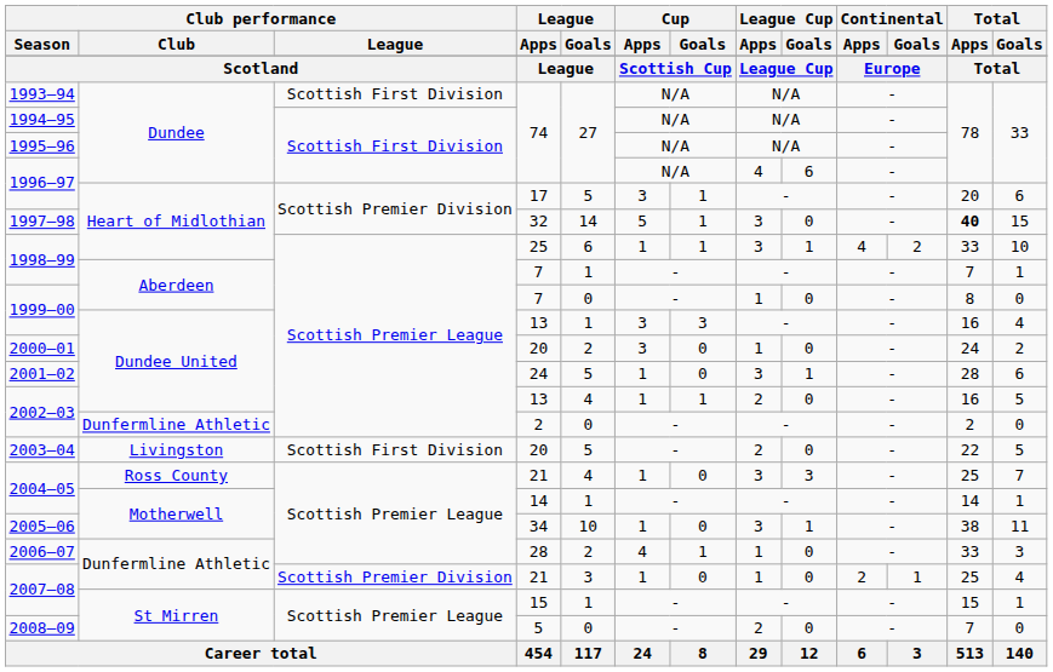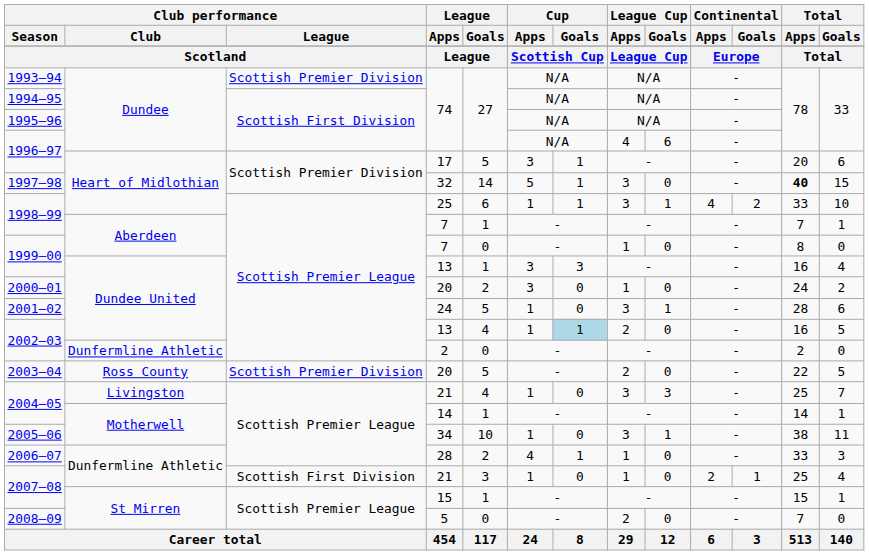 <table class="wikitable" style="text-align:center">
 <tr>
 <th colspan=3>Club performance</th>
 <th colspan=2>League</th>
 <th colspan=2>Cup</th>
 <th colspan=2>League Cup</th>
 <th colspan=2>Continental</th>
 <th colspan=2>Total</th>
 </tr>
 <tr>
 <th>Season</th>
 <th>Club</th>
 <th>League</th>
 <th>Apps</th>
 <th>Goals</th>
 <th>Apps</th>
 <th>Goals</th>
 <th>Apps</th>
 <th>Goals</th>
 <th>Apps</th>
 <th>Goals</th>
 <th>Apps</th>
 <th>Goals</th>
 </tr>
 <tr>
 </tr>
 <tr>
 <th colspan=3>Scotland</th>
 <th colspan=2>League</th>
 <th colspan=2><a href='#'>Scottish Cup</a></th>
 <th colspan=2><a href='#'>League Cup</a></th>
 <th colspan=2><a href='#'>Europe</a></th>
 <th colspan=2>Total</th>
 </tr>
 <tr>
 <td><a href='#'>1993–94</a></td>
 <td rowspan="4"><a href='#'>Dundee</a></td>
-<td>Scottish First Division</td>
+<td><a href='#'>Scottish Premier Division</a></td>
 <td rowspan="4">74</td>
 <td rowspan="4">27</td>
 <td colspan="2">N/A</td>
 <td colspan="2">N/A</td>
 <td colspan="2">-</td>
 <td rowspan="4">78</td>
 <td rowspan="4">33</td>
 </tr>
 <tr>
 <td><a href='#'>1994–95</a></td>
 <td rowspan="3"><a href='#'>Scottish First Division</a></td>
 <td colspan="2">N/A</td>
 <td colspan="2">N/A</td>
 <td colspan="2">-</td>
 </tr>
 <tr>
 <td><a href='#'>1995–96</a></td>
 <td colspan="2">N/A</td>
 <td colspan="2">N/A</td>
 <td colspan="2">-</td>
 </tr>
 <tr>
 <td rowspan="2"><a href='#'>1996–97</a></td>
 <td colspan="2">N/A</td>
 <td>4</td>
 <td>6</td>
 <td colspan="2">-</td>
 </tr>
 <tr>
 <td rowspan="3"><a href='#'>Heart of Midlothian</a></td>
 <td rowspan="2">Scottish Premier Division</td>
 <td>17</td>
 <td>5</td>
 <td>3</td>
 <td>1</td>
 <td colspan="2">-</td>
 <td colspan="2">-</td>
 <td>20</td>
 <td>6</td>
 </tr>
 <tr>
 <td><a href='#'>1997–98</a></td>
 <td>32</td>
 <td>14</td>
 <td>5</td>
 <td>1</td>
 <td>3</td>
 <td>0</td>
 <td colspan="2">-</td>
 <td><strong>40</strong></td>
 <td>15</td>
 </tr>
 <tr>
 <td rowspan="2"><a href='#'>1998–99</a></td>
 <td rowspan="8"><a href='#'>Scottish Premier League</a></td>
 <td>25</td>
 <td>6</td>
 <td>1</td>
 <td>1</td>
 <td>3</td>
 <td>1</td>
 <td>4</td>
 <td>2</td>
 <td>33</td>
 <td>10</td>
 </tr>
 <tr>
 <td rowspan="2"><a href='#'>Aberdeen</a></td>
 <td>7</td>
 <td>1</td>
 <td colspan="2">-</td>
 <td colspan="2">-</td>
 <td colspan="2">-</td>
 <td>7</td>
 <td>1</td>
 </tr>
 <tr>
 <td rowspan="2"><a href='#'>1999–00</a></td>
 <td>7</td>
 <td>0</td>
 <td colspan="2">-</td>
 <td>1</td>
 <td>0</td>
 <td colspan="2">-</td>
 <td>8</td>
 <td>0</td>
 </tr>
 <tr>
 <td rowspan="4"><a href='#'>Dundee United</a></td>
 <td>13</td>
 <td>1</td>
 <td>3</td>
 <td>3</td>
 <td colspan="2">-</td>
 <td colspan="2">-</td>
 <td>16</td>
 <td>4</td>
 </tr>
 <tr>
 <td><a href='#'>2000–01</a></td>
 <td>20</td>
 <td>2</td>
 <td>3</td>
 <td>0</td>
 <td>1</td>
 <td>0</td>
 <td colspan="2">-</td>
 <td>24</td>
 <td>2</td>
 </tr>
 <tr>
 <td><a href='#'>2001–02</a></td>
 <td>24</td>
 <td>5</td>
 <td>1</td>
 <td>0</td>
 <td>3</td>
 <td>1</td>
 <td colspan="2">-</td>
 <td>28</td>
 <td>6</td>
 </tr>
 <tr>
 <td rowspan="2"><a href='#'>2002–03</a></td>
 <td>13</td>
 <td>4</td>
 <td>1</td>
-<td>1</td>
+<td style="background: lightblue;">1</td>
 <td>2</td>
 <td>0</td>
 <td colspan="2">-</td>
 <td>16</td>
 <td>5</td>
 </tr>
 <tr>
 <td><a href='#'>Dunfermline Athletic</a></td>
 <td>2</td>
 <td>0</td>
 <td colspan="2">-</td>
 <td colspan="2">-</td>
 <td colspan="2">-</td>
 <td>2</td>
 <td>0</td>
 </tr>
 <tr>
 <td><a href='#'>2003–04</a></td>
-<td><a href='#'>Livingston</a></td>
-<td>Scottish First Division</td>
+<td><a href='#'>Ross County</a></td>
+<td><a href='#'>Scottish Premier Division</a></td>
 <td>20</td>
 <td>5</td>
 <td colspan="2">-</td>
 <td>2</td>
 <td>0</td>
 <td colspan="2">-</td>
 <td>22</td>
 <td>5</td>
 </tr>
 <tr>
 <td rowspan="2"><a href='#'>2004–05</a></td>
-<td><a href='#'>Ross County</a></td>
+<td><a href='#'>Livingston</a></td>
 <td rowspan="4">Scottish Premier League</td>
 <td>21</td>
 <td>4</td>
 <td>1</td>
 <td>0</td>
 <td>3</td>
 <td>3</td>
 <td colspan="2">-</td>
 <td>25</td>
 <td>7</td>
 </tr>
 <tr>
 <td rowspan="2"><a href='#'>Motherwell</a></td>
 <td>14</td>
 <td>1</td>
 <td colspan="2">-</td>
 <td colspan="2">-</td>
 <td colspan="2">-</td>
 <td>14</td>
 <td>1</td>
 </tr>
 <tr>
 <td><a href='#'>2005–06</a></td>
 <td>34</td>
 <td>10</td>
 <td>1</td>
 <td>0</td>
 <td>3</td>
 <td>1</td>
 <td colspan="2">-</td>
 <td>38</td>
 <td>11</td>
 </tr>
 <tr>
 <td><a href='#'>2006–07</a></td>
 <td rowspan="2">Dunfermline Athletic</td>
 <td>28</td>
 <td>2</td>
 <td>4</td>
 <td>1</td>
 <td>1</td>
 <td>0</td>
 <td colspan="2">-</td>
 <td>33</td>
 <td>3</td>
 </tr>
 <tr>
 <td rowspan="2"><a href='#'>2007–08</a></td>
-<td><a href='#'>Scottish Premier Division</a></td>
+<td>Scottish First Division</td>
 <td>21</td>
 <td>3</td>
 <td>1</td>
 <td>0</td>
 <td>1</td>
 <td>0</td>
 <td>2</td>
 <td>1</td>
 <td>25</td>
 <td>4</td>
 </tr>
 <tr>
 <td rowspan="2"><a href='#'>St Mirren</a></td>
 <td rowspan="2">Scottish Premier League</td>
 <td>15</td>
 <td>1</td>
 <td colspan="2">-</td>
 <td colspan="2">-</td>
 <td colspan="2">-</td>
 <td>15</td>
 <td>1</td>
 </tr>
 <tr>
 <td><a href='#'>2008–09</a></td>
 <td>5</td>
 <td>0</td>
 <td colspan="2">-</td>
 <td>2</td>
 <td>0</td>
 <td colspan="2">-</td>
 <td>7</td>
 <td>0</td>
 </tr>
 <tr>
 <th colspan=3>Career total</th>
 <th>454</th>
 <th>117</th>
 <th>24</th>
 <th>8</th>
 <th>29</th>
 <th>12</th>
 <th>6</th>
 <th>3</th>
 <th>513</th>
 <th>140</th>
 </tr>
 </table>
